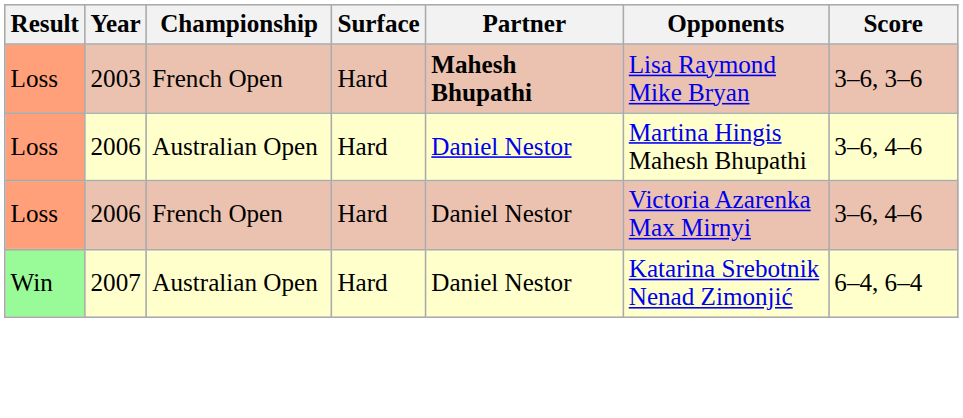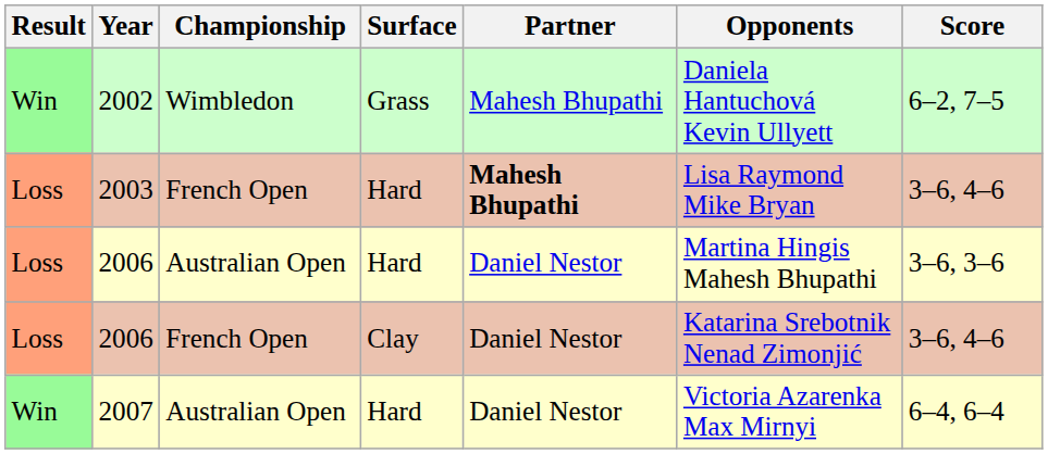 <table class="sortable wikitable">
 <tr>
 <th style="width:40px">Result</th>
 <th style="width:30px">Year</th>
 <th style="width:120px">Championship</th>
 <th style="width:50px">Surface</th>
 <th style="width:170px">Partner</th>
 <th style="width:170px">Opponents</th>
 <th style="width:110px" class="unsortable">Score</th>
 </tr>
+<tr bgcolor="#CCFFCC">
+<td style="background:#98fb98;">Win</td>
+<td>2002</td>
+<td>Wimbledon</td>
+<td>Grass</td>
+<td> <a href='#'>Mahesh Bhupathi</a></td>
+<td> <a href='#'>Daniela Hantuchová</a> <br>  <a href='#'>Kevin Ullyett</a></td>
+<td>6–2, 7–5</td>
+</tr>
 <tr bgcolor="#EBC2AF">
 <td style="background:#ffa07a;">Loss</td>
 <td>2003</td>
 <td>French Open</td>
 <td>Hard</td>
 <td><strong> Mahesh Bhupathi</strong></td>
 <td> <a href='#'>Lisa Raymond</a> <br>  <a href='#'>Mike Bryan</a></td>
-<td>3–6, 3–6</td>
+<td>3–6, 4–6</td>
 </tr>
 <tr bgcolor="#FFFFCC">
 <td style="background:#ffa07a;">Loss</td>
 <td>2006</td>
 <td>Australian Open</td>
 <td>Hard</td>
 <td> <a href='#'>Daniel Nestor</a></td>
 <td> <a href='#'>Martina Hingis</a> <br>  Mahesh Bhupathi</td>
-<td>3–6, 4–6</td>
+<td>3–6, 3–6</td>
 </tr>
 <tr bgcolor="#EBC2AF">
 <td style="background:#ffa07a;">Loss</td>
 <td>2006</td>
 <td>French Open</td>
-<td>Hard</td>
+<td>Clay</td>
 <td> Daniel Nestor</td>
-<td> <a href='#'>Victoria Azarenka</a> <br>  <a href='#'>Max Mirnyi</a></td>
+<td> <a href='#'>Katarina Srebotnik</a> <br>  <a href='#'>Nenad Zimonjić</a></td>
 <td>3–6, 4–6</td>
 </tr>
 <tr bgcolor="#FFFFCC">
 <td style="background:#98fb98;">Win</td>
 <td>2007</td>
 <td>Australian Open</td>
 <td>Hard</td>
 <td> Daniel Nestor</td>
-<td> <a href='#'>Katarina Srebotnik</a> <br>  <a href='#'>Nenad Zimonjić</a></td>
+<td> <a href='#'>Victoria Azarenka</a> <br>  <a href='#'>Max Mirnyi</a></td>
 <td>6–4, 6–4</td>
 </tr>
 </table>
